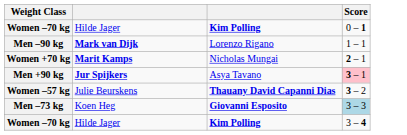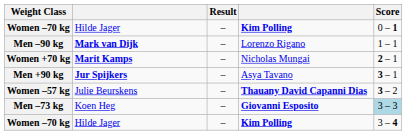 <table class="wikitable">
 <tr>
 <th>Weight Class</th>
 <th style="width:210px;"></th>
+<th>Result</th>
 <th style="width:210px;"></th>
 <th>Score</th>
 </tr>
 <tr>
 <th>Women –70 kg</th>
 <td><a href='#'>Hilde Jager</a></td>
+<td align="center"> – <strong></strong></td>
 <td><strong><a href='#'>Kim Polling</a></strong></td>
 <td align="center">0 – <strong>1</strong></td>
 </tr>
 <tr>
 <th>Men –90 kg</th>
 <td><strong><a href='#'>Mark van Dijk</a></strong></td>
+<td align="center"><strong></strong> – </td>
 <td><a href='#'>Lorenzo Rigano</a></td>
 <td align="center">1 – 1</td>
 </tr>
 <tr>
 <th>Women +70 kg</th>
 <td><strong><a href='#'>Marit Kamps</a></strong></td>
+<td align="center"><strong></strong> – </td>
 <td><a href='#'>Nicholas Mungai</a></td>
 <td align="center"><strong>2</strong> – 1</td>
 </tr>
 <tr>
 <th>Men +90 kg</th>
 <td><strong><a href='#'>Jur Spijkers</a></strong></td>
+<td align="center"><strong></strong> – </td>
 <td><a href='#'>Asya Tavano</a></td>
-<td align="center" style="background: pink;"><strong>3</strong> – 1</td>
+<td align="center"><strong>3</strong> – 1</td>
 </tr>
 <tr>
 <th>Women –57 kg</th>
 <td><a href='#'>Julie Beurskens</a></td>
+<td align="center"> – <strong></strong></td>
 <td><strong><a href='#'>Thauany David Capanni Dias</a></strong></td>
 <td align="center"><strong>3</strong> – 2</td>
 </tr>
 <tr>
 <th>Men –73 kg</th>
 <td><a href='#'>Koen Heg</a></td>
+<td align="center"> – <strong></strong></td>
 <td><strong><a href='#'>Giovanni Esposito</a></strong></td>
 <td align="center" style="background: lightblue;">3 – 3</td>
 </tr>
 <tr>
 <th>Women –70 kg</th>
 <td><a href='#'>Hilde Jager</a></td>
+<td align="center"> – <strong></strong></td>
 <td><strong><a href='#'>Kim Polling</a></strong></td>
 <td align="center">3 – <strong>4</strong></td>
 </tr>
 </table>
